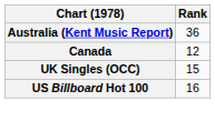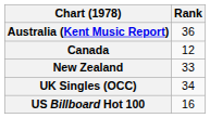 <table class="wikitable sortable plainrowheaders">
 <tr>
 <th scope="col">Chart (1978)</th>
 <th scope="col">Rank</th>
 </tr>
 <tr>
 <th scope="row">Australia (<a href='#'>Kent Music Report</a>)</th>
 <td style="text-align:center;">36</td>
 </tr>
 <tr>
 <th scope="row">Canada</th>
 <td style="text-align:center;">12</td>
 </tr>
 <tr>
+<th scope="row">New Zealand</th>
+<td style="text-align:center;">33</td>
+</tr>
+<tr>
 <th scope="row">UK Singles (OCC)</th>
-<td style="text-align:center;">15</td>
+<td style="text-align:center;">34</td>
 </tr>
 <tr>
 <th scope="row">US <em>Billboard</em> Hot 100</th>
 <td style="text-align:center;">16</td>
 </tr>
 </table>
